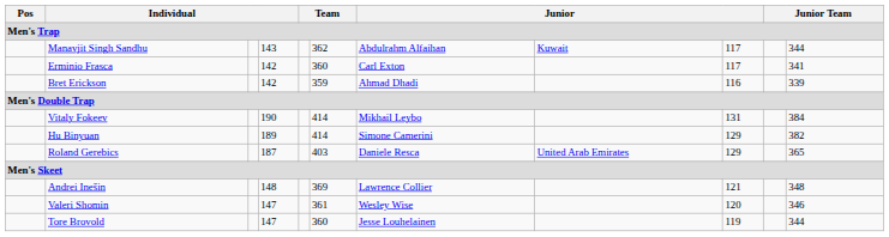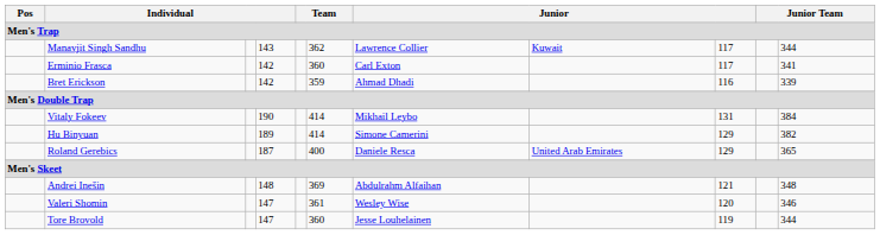 <table class=wikitable style="width:95%; font-size: 90%;">
 <tr>
 <th>Pos</th>
 <th colspan=3>Individual</th>
 <th colspan=2>Team</th>
 <th colspan=3>Junior</th>
 <th colspan=3>Junior Team</th>
 </tr>
 <tr>
 <td colspan=11 style="background:#dcdcdc"><strong>Men's <a href='#'>Trap</a></strong></td>
 </tr>
 <tr>
 <td></td>
 <td><a href='#'>Manavjit Singh Sandhu</a></td>
 <td></td>
 <td>143</td>
 <td></td>
 <td>362</td>
-<td><a href='#'>Abdulrahm Alfaihan</a></td>
+<td><a href='#'>Lawrence Collier</a></td>
 <td> <a href='#'>Kuwait</a></td>
 <td>117</td>
 <td></td>
 <td>344</td>
 </tr>
 <tr>
 <td></td>
 <td><a href='#'>Erminio Frasca</a></td>
 <td></td>
 <td>142</td>
 <td></td>
 <td>360</td>
 <td><a href='#'>Carl Exton</a></td>
 <td></td>
 <td>117</td>
 <td></td>
 <td>341</td>
 </tr>
 <tr>
 <td></td>
 <td><a href='#'>Bret Erickson</a></td>
 <td></td>
 <td>142</td>
 <td></td>
 <td>359</td>
 <td><a href='#'>Ahmad Dhadi</a></td>
 <td></td>
 <td>116</td>
 <td></td>
 <td>339</td>
 </tr>
 <tr>
 <td colspan=11 style="background:#dcdcdc"><strong>Men's <a href='#'>Double Trap</a></strong></td>
 </tr>
 <tr>
 <td></td>
 <td><a href='#'>Vitaly Fokeev</a></td>
 <td></td>
 <td>190</td>
 <td></td>
 <td>414</td>
 <td><a href='#'>Mikhail Leybo</a></td>
 <td></td>
 <td>131</td>
 <td></td>
 <td>384</td>
 </tr>
 <tr>
 <td></td>
 <td><a href='#'>Hu Binyuan</a></td>
 <td></td>
 <td>189</td>
 <td></td>
 <td>414</td>
 <td><a href='#'>Simone Camerini</a></td>
 <td></td>
 <td>129</td>
 <td></td>
 <td>382</td>
 </tr>
 <tr>
 <td></td>
 <td><a href='#'>Roland Gerebics</a></td>
 <td></td>
 <td>187</td>
 <td></td>
-<td>403</td>
+<td>400</td>
 <td><a href='#'>Daniele Resca</a></td>
 <td> <a href='#'>United Arab Emirates</a></td>
 <td>129</td>
 <td></td>
 <td>365</td>
 </tr>
 <tr>
 <td colspan=11 style="background:#dcdcdc"><strong>Men's <a href='#'>Skeet</a></strong></td>
 </tr>
 <tr>
 <td></td>
 <td><a href='#'>Andrei Inešin</a></td>
 <td></td>
 <td>148</td>
 <td></td>
 <td>369</td>
-<td><a href='#'>Lawrence Collier</a></td>
+<td><a href='#'>Abdulrahm Alfaihan</a></td>
 <td></td>
 <td>121</td>
 <td></td>
 <td>348</td>
 </tr>
 <tr>
 <td></td>
 <td><a href='#'>Valeri Shomin</a></td>
 <td></td>
 <td>147</td>
 <td></td>
 <td>361</td>
 <td><a href='#'>Wesley Wise</a></td>
 <td></td>
 <td>120</td>
 <td></td>
 <td>346</td>
 </tr>
 <tr>
 <td></td>
 <td><a href='#'>Tore Brovold</a></td>
 <td></td>
 <td>147</td>
 <td></td>
 <td>360</td>
 <td><a href='#'>Jesse Louhelainen</a></td>
 <td></td>
 <td>119</td>
 <td></td>
 <td>344</td>
 </tr>
 </table>
